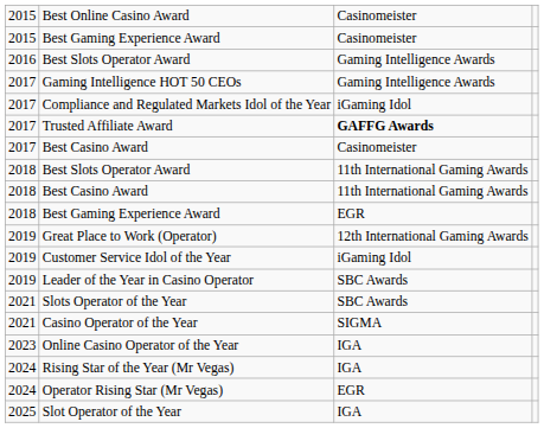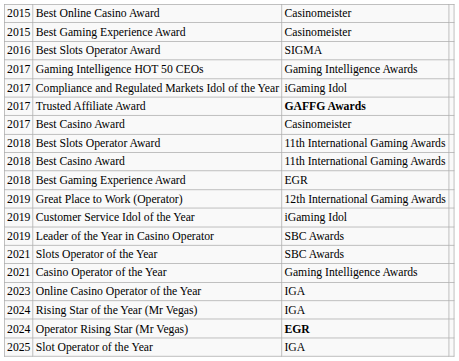 <table class="wikitable">
 <tr>
 <td>2015</td>
 <td>Best Online Casino Award</td>
 <td>Casinomeister</td>
 <td></td>
 </tr>
 <tr>
 <td>2015</td>
 <td>Best Gaming Experience Award</td>
 <td>Casinomeister</td>
 <td></td>
 </tr>
 <tr>
 <td>2016</td>
 <td>Best Slots Operator Award</td>
-<td>Gaming Intelligence Awards</td>
+<td>SIGMA</td>
 <td></td>
 </tr>
 <tr>
 <td>2017</td>
 <td>Gaming Intelligence HOT 50 CEOs</td>
 <td>Gaming Intelligence Awards</td>
 <td></td>
 </tr>
 <tr>
 <td>2017</td>
 <td>Compliance and Regulated Markets Idol of the Year</td>
 <td>iGaming Idol</td>
 <td></td>
 </tr>
 <tr>
 <td>2017</td>
 <td>Trusted Affiliate Award</td>
 <td><strong>GAFFG Awards</strong></td>
 <td></td>
 </tr>
 <tr>
 <td>2017</td>
 <td>Best Casino Award</td>
 <td>Casinomeister</td>
 <td></td>
 </tr>
 <tr>
 <td>2018</td>
 <td>Best Slots Operator Award</td>
 <td>11th International Gaming Awards</td>
 <td></td>
 </tr>
 <tr>
 <td>2018</td>
 <td>Best Casino Award</td>
 <td>11th International Gaming Awards</td>
 <td></td>
 </tr>
 <tr>
 <td>2018</td>
 <td>Best Gaming Experience Award</td>
 <td>EGR</td>
 <td></td>
 </tr>
 <tr>
 <td>2019</td>
 <td>Great Place to Work (Operator)</td>
 <td>12th International Gaming Awards</td>
 <td></td>
 </tr>
 <tr>
 <td>2019</td>
 <td>Customer Service Idol of the Year</td>
 <td>iGaming Idol</td>
 <td></td>
 </tr>
 <tr>
 <td>2019</td>
 <td>Leader of the Year in Casino Operator</td>
 <td>SBC Awards</td>
 <td></td>
 </tr>
 <tr>
 <td>2021</td>
 <td>Slots Operator of the Year</td>
 <td>SBC Awards</td>
 <td></td>
 </tr>
 <tr>
 <td>2021</td>
 <td>Casino Operator of the Year</td>
-<td>SIGMA</td>
+<td>Gaming Intelligence Awards</td>
 <td></td>
 </tr>
 <tr>
 <td>2023</td>
 <td>Online Casino Operator of the Year</td>
 <td>IGA</td>
 <td></td>
 </tr>
 <tr>
 <td>2024</td>
 <td>Rising Star of the Year (Mr Vegas)</td>
 <td>IGA</td>
 <td></td>
 </tr>
 <tr>
 <td>2024</td>
 <td>Operator Rising Star (Mr Vegas)</td>
-<td>EGR</td>
+<td><strong>EGR</strong></td>
 <td></td>
 </tr>
 <tr>
 <td>2025</td>
 <td>Slot Operator of the Year</td>
 <td>IGA</td>
 <td></td>
 </tr>
 </table>
